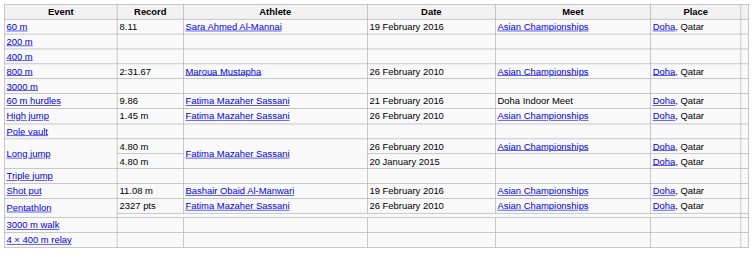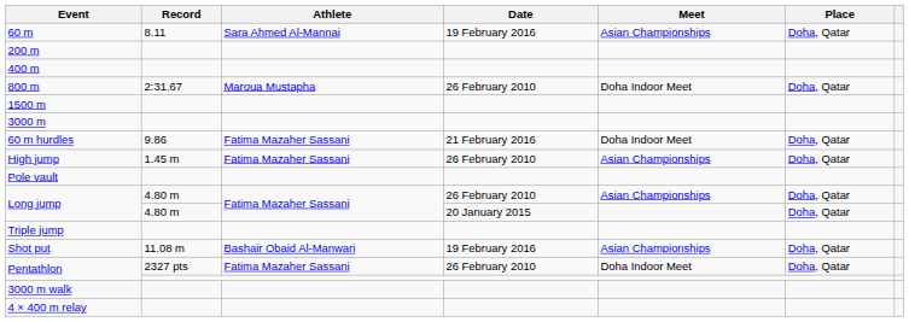 <table class="wikitable" style="font-size:95%; width: 95%;">
 <tr>
 <th>Event</th>
 <th>Record</th>
 <th>Athlete</th>
 <th>Date</th>
 <th>Meet</th>
 <th>Place</th>
 <th></th>
 </tr>
 <tr>
 <td><a href='#'>60 m</a></td>
 <td>8.11</td>
 <td><a href='#'>Sara Ahmed Al-Mannai</a></td>
 <td>19 February 2016</td>
 <td><a href='#'>Asian Championships</a></td>
 <td><a href='#'>Doha</a>, Qatar</td>
 <td></td>
 </tr>
 <tr>
 <td><a href='#'>200 m</a></td>
 <td></td>
 <td></td>
 <td></td>
 <td></td>
 <td></td>
 <td></td>
 </tr>
 <tr>
 <td><a href='#'>400 m</a></td>
 <td></td>
 <td></td>
 <td></td>
 <td></td>
 <td></td>
 <td></td>
 </tr>
 <tr>
 <td><a href='#'>800 m</a></td>
 <td>2:31.67</td>
 <td><a href='#'>Maroua Mustapha</a></td>
 <td>26 February 2010</td>
-<td><a href='#'>Asian Championships</a></td>
+<td>Doha Indoor Meet</td>
 <td><a href='#'>Doha</a>, Qatar</td>
+<td></td>
+</tr>
+<tr>
+<td><a href='#'>1500 m</a></td>
+<td></td>
+<td></td>
+<td></td>
+<td></td>
+<td></td>
 <td></td>
 </tr>
 <tr>
 <td><a href='#'>3000 m</a></td>
 <td></td>
 <td></td>
 <td></td>
 <td></td>
 <td></td>
 <td></td>
 </tr>
 <tr>
 <td><a href='#'>60 m hurdles</a></td>
 <td>9.86</td>
 <td><a href='#'>Fatima Mazaher Sassani</a></td>
 <td>21 February 2016</td>
 <td>Doha Indoor Meet</td>
 <td><a href='#'>Doha</a>, Qatar</td>
 <td></td>
 </tr>
 <tr>
 <td><a href='#'>High jump</a></td>
 <td>1.45 m</td>
 <td><a href='#'>Fatima Mazaher Sassani</a></td>
 <td>26 February 2010</td>
 <td><a href='#'>Asian Championships</a></td>
 <td><a href='#'>Doha</a>, Qatar</td>
 <td></td>
 </tr>
 <tr>
 <td><a href='#'>Pole vault</a></td>
 <td></td>
 <td></td>
 <td></td>
 <td></td>
 <td></td>
 <td></td>
 </tr>
 <tr>
 <td rowspan=2><a href='#'>Long jump</a></td>
 <td>4.80 m</td>
 <td rowspan=2><a href='#'>Fatima Mazaher Sassani</a></td>
 <td>26 February 2010</td>
 <td><a href='#'>Asian Championships</a></td>
 <td><a href='#'>Doha</a>, Qatar</td>
 <td></td>
 </tr>
 <tr>
 <td>4.80 m</td>
 <td>20 January 2015</td>
 <td></td>
 <td><a href='#'>Doha</a>, Qatar</td>
 <td></td>
 </tr>
 <tr>
 <td><a href='#'>Triple jump</a></td>
 <td></td>
 <td></td>
 <td></td>
 <td></td>
 <td></td>
 <td></td>
 </tr>
 <tr>
 <td><a href='#'>Shot put</a></td>
 <td>11.08 m</td>
 <td><a href='#'>Bashair Obaid Al-Manwari</a></td>
 <td>19 February 2016</td>
 <td><a href='#'>Asian Championships</a></td>
 <td><a href='#'>Doha</a>, Qatar</td>
 <td></td>
 </tr>
 <tr>
 <td rowspan=2><a href='#'>Pentathlon</a></td>
 <td>2327 pts</td>
 <td><a href='#'>Fatima Mazaher Sassani</a></td>
 <td>26 February 2010</td>
-<td><a href='#'>Asian Championships</a></td>
+<td>Doha Indoor Meet</td>
 <td><a href='#'>Doha</a>, Qatar</td>
 <td></td>
 </tr>
 <tr>
 <td colspan=5></td>
 <td></td>
 </tr>
 <tr>
 <td><a href='#'>3000 m walk</a></td>
 <td></td>
 <td></td>
 <td></td>
 <td></td>
 <td></td>
 <td></td>
 </tr>
 <tr>
 <td><a href='#'>4 × 400 m relay</a></td>
 <td></td>
 <td></td>
 <td></td>
 <td></td>
 <td></td>
 <td></td>
 </tr>
 </table>
